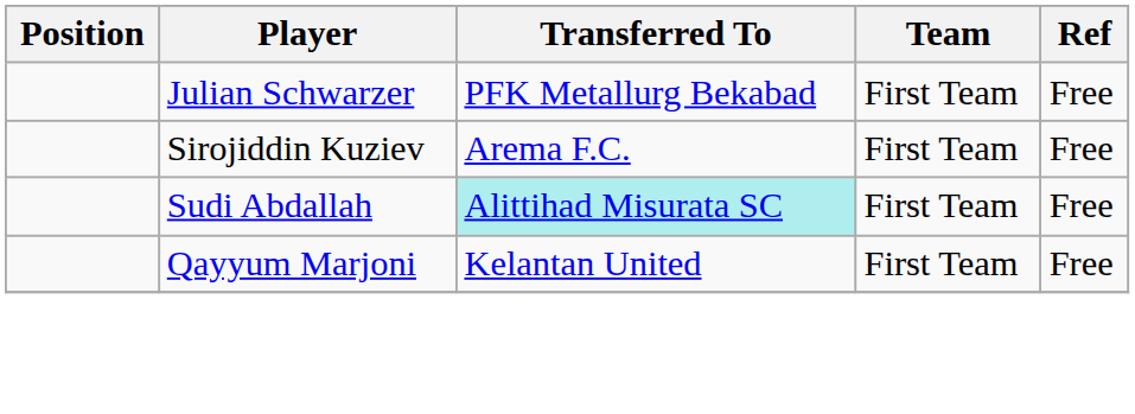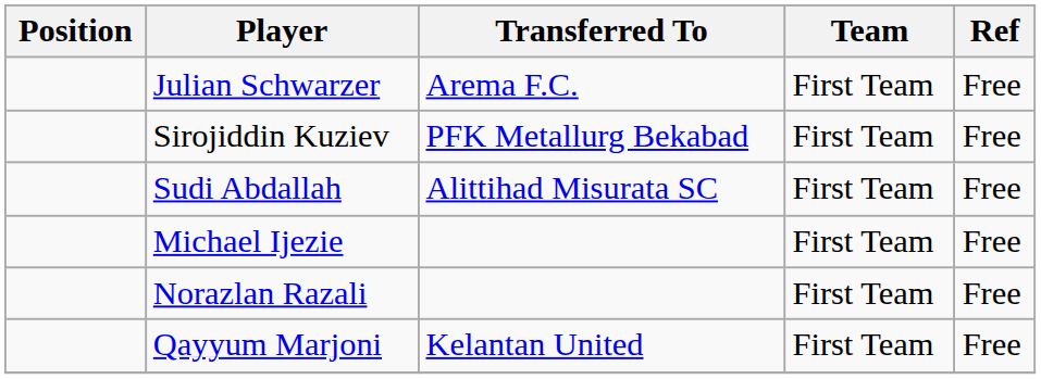 <table class="wikitable sortable" style="width:80%; text-align:center; font-size:100%; text-align:left;">
 <tr>
 <th>Position</th>
 <th>Player</th>
 <th>Transferred To</th>
 <th>Team</th>
 <th>Ref</th>
 </tr>
 <tr>
 <td></td>
 <td> <a href='#'>Julian Schwarzer</a></td>
-<td><a href='#'>PFK Metallurg Bekabad</a></td>
+<td> <a href='#'>Arema F.C.</a></td>
 <td>First Team</td>
 <td>Free </td>
 </tr>
 <tr>
 <td></td>
 <td> Sirojiddin Kuziev</td>
-<td> <a href='#'>Arema F.C.</a></td>
+<td><a href='#'>PFK Metallurg Bekabad</a></td>
 <td>First Team</td>
 <td>Free</td>
 </tr>
 <tr>
 <td></td>
 <td> <a href='#'>Sudi Abdallah</a></td>
-<td style="background: paleturquoise;"><a href='#'>Alittihad Misurata SC</a></td>
+<td><a href='#'>Alittihad Misurata SC</a></td>
+<td>First Team</td>
+<td>Free</td>
+</tr>
+<tr>
+<td></td>
+<td> <a href='#'>Michael Ijezie</a></td>
+<td></td>
+<td>First Team</td>
+<td>Free</td>
+</tr>
+<tr>
+<td></td>
+<td> <a href='#'>Norazlan Razali</a></td>
+<td></td>
 <td>First Team</td>
 <td>Free</td>
 </tr>
 <tr>
 <td></td>
 <td> <a href='#'>Qayyum Marjoni</a></td>
 <td><a href='#'> Kelantan United</a></td>
 <td>First Team</td>
 <td>Free</td>
 </tr>
 <tr>
 </tr>
 </table>
